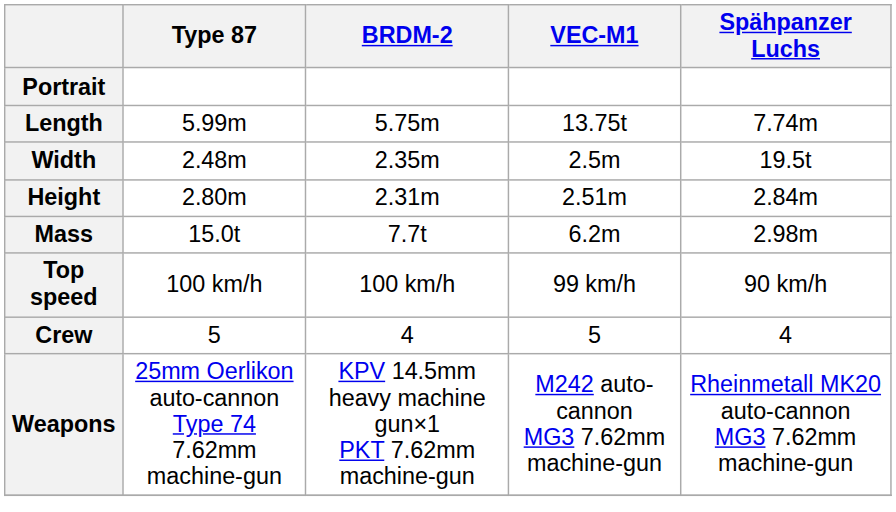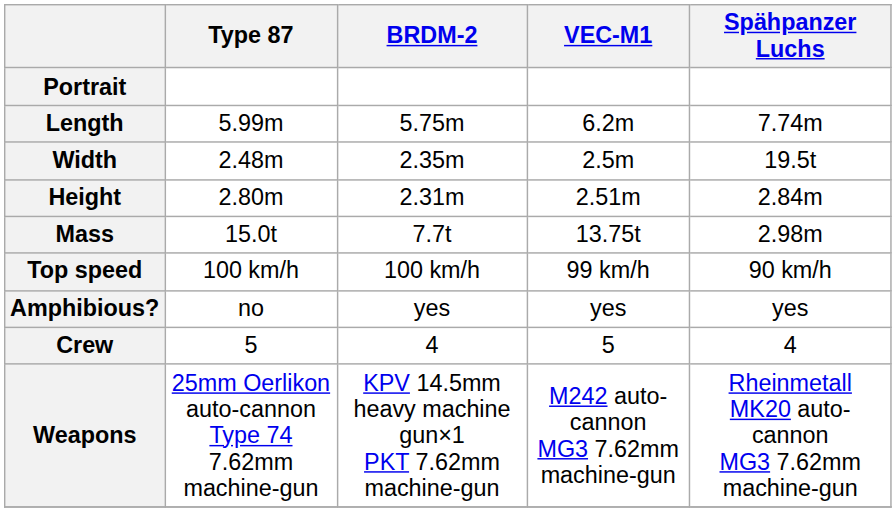 <table class="wikitable" align="none" cellpadding="5" style="background:#fff; text-align:center;">
 <tr>
 <th></th>
 <th>Type 87</th>
 <th><a href='#'>BRDM-2</a></th>
 <th><a href='#'>VEC-M1</a></th>
 <th><a href='#'>Spähpanzer Luchs</a></th>
 </tr>
 <tr>
 <th>Portrait</th>
 <td></td>
 <td></td>
 <td></td>
 <td></td>
 </tr>
 <tr>
 <th>Length</th>
 <td>5.99m</td>
 <td>5.75m</td>
-<td>13.75t</td>
+<td>6.2m</td>
 <td>7.74m</td>
 </tr>
 <tr>
 <th>Width</th>
 <td>2.48m</td>
 <td>2.35m</td>
 <td>2.5m</td>
 <td>19.5t</td>
 </tr>
 <tr>
 <th>Height</th>
 <td>2.80m</td>
 <td>2.31m</td>
 <td>2.51m</td>
 <td>2.84m</td>
 </tr>
 <tr>
 <th>Mass</th>
 <td>15.0t</td>
 <td>7.7t</td>
-<td>6.2m</td>
+<td>13.75t</td>
 <td>2.98m</td>
 </tr>
 <tr>
 <th>Top speed</th>
 <td>100 km/h</td>
 <td>100 km/h</td>
 <td>99 km/h</td>
 <td>90 km/h</td>
+</tr>
+<tr>
+<th>Amphibious?</th>
+<td>no</td>
+<td>yes</td>
+<td>yes</td>
+<td>yes</td>
 </tr>
 <tr>
 <th>Crew</th>
 <td>5</td>
 <td>4</td>
 <td>5</td>
 <td>4</td>
 </tr>
 <tr>
 <th>Weapons</th>
 <td><a href='#'>25mm Oerlikon</a> auto-cannon<br><a href='#'>Type 74</a> 7.62mm machine-gun</td>
 <td><a href='#'>KPV</a> 14.5mm heavy machine gun×1<br><a href='#'>PKT</a> 7.62mm machine-gun</td>
 <td><a href='#'>M242</a> auto-cannon<br><a href='#'>MG3</a> 7.62mm machine-gun</td>
 <td><a href='#'>Rheinmetall MK20</a> auto-cannon <br><a href='#'>MG3</a> 7.62mm machine-gun</td>
 </tr>
 <tr>
 </tr>
 </table>
